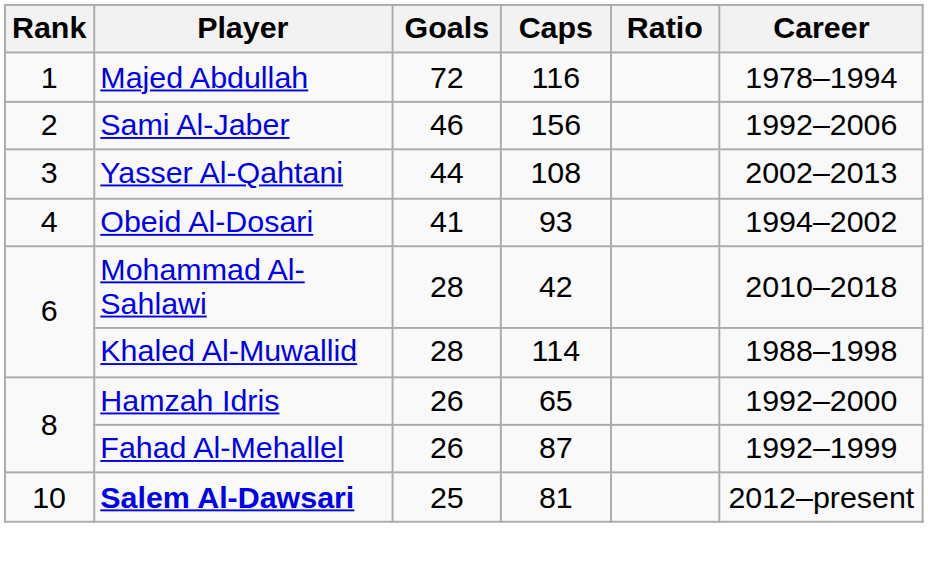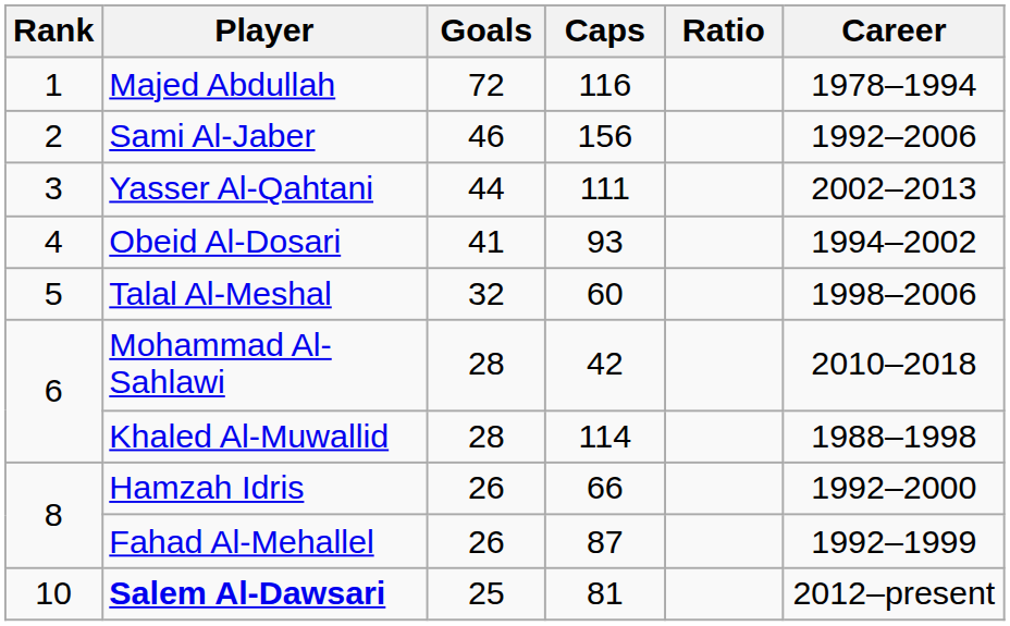 <table class="wikitable sortable" style="text-align:center;">
 <tr>
 <th width="30px">Rank</th>
 <th style="width:150px;">Player</th>
 <th width="50px">Goals</th>
 <th width="50px">Caps</th>
 <th width="50px">Ratio</th>
 <th style="width:100px;">Career</th>
 </tr>
 <tr>
 <td>1</td>
 <td align=left><a href='#'>Majed Abdullah</a></td>
 <td>72</td>
 <td>116</td>
 <td></td>
 <td>1978–1994</td>
 </tr>
 <tr>
 <td>2</td>
 <td align=left><a href='#'>Sami Al-Jaber</a></td>
 <td>46</td>
 <td>156</td>
 <td></td>
 <td>1992–2006</td>
 </tr>
 <tr>
 <td>3</td>
 <td align=left><a href='#'>Yasser Al-Qahtani</a></td>
 <td>44</td>
-<td>108</td>
+<td>111</td>
 <td></td>
 <td>2002–2013</td>
 </tr>
 <tr>
 <td>4</td>
 <td align=left><a href='#'>Obeid Al-Dosari</a></td>
 <td>41</td>
 <td>93</td>
 <td></td>
 <td>1994–2002</td>
+</tr>
+<tr>
+<td>5</td>
+<td align=left><a href='#'>Talal Al-Meshal</a></td>
+<td>32</td>
+<td>60</td>
+<td></td>
+<td>1998–2006</td>
 </tr>
 <tr>
 <td rowspan=2>6</td>
 <td align=left><a href='#'>Mohammad Al-Sahlawi</a></td>
 <td>28</td>
 <td>42</td>
 <td></td>
 <td>2010–2018</td>
 </tr>
 <tr>
 <td align=left><a href='#'>Khaled Al-Muwallid</a></td>
 <td>28</td>
 <td>114</td>
 <td></td>
 <td>1988–1998</td>
 </tr>
 <tr>
 <td rowspan=2>8</td>
 <td align=left><a href='#'>Hamzah Idris</a></td>
 <td>26</td>
-<td>65</td>
+<td>66</td>
 <td></td>
 <td>1992–2000</td>
 </tr>
 <tr>
 <td align=left><a href='#'>Fahad Al-Mehallel</a></td>
 <td>26</td>
 <td>87</td>
 <td></td>
 <td>1992–1999</td>
 </tr>
 <tr>
 <td>10</td>
 <td align=left><strong><a href='#'>Salem Al-Dawsari</a></strong></td>
 <td>25</td>
 <td>81</td>
 <td></td>
 <td>2012–present</td>
 </tr>
 </table>
